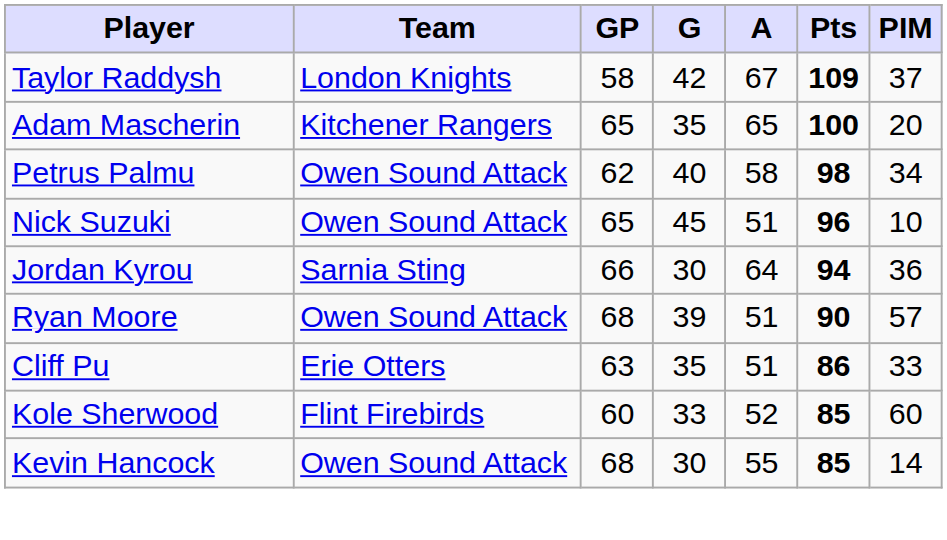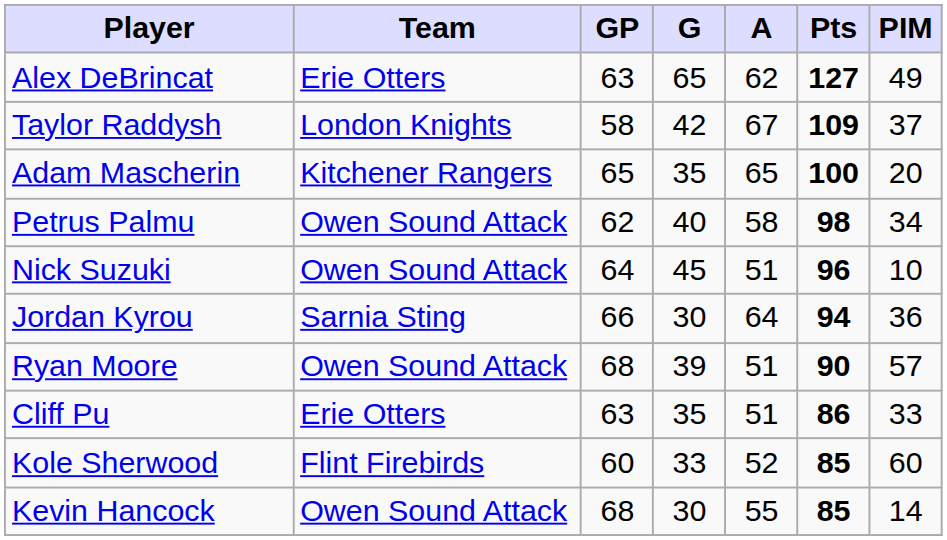 <table class="wikitable" style="text-align:center">
 <tr>
 <th style="background:#ddf; width:30%;">Player</th>
 <th style="background:#ddf; width:30%;">Team</th>
 <th style="background:#ddf; width:7.5%;">GP</th>
 <th style="background:#ddf; width:7.5%;">G</th>
 <th style="background:#ddf; width:7.5%;">A</th>
 <th style="background:#ddf; width:7.5%;">Pts</th>
 <th style="background:#ddf; width:7.5%;">PIM</th>
+</tr>
+<tr>
+<td align=left><a href='#'>Alex DeBrincat</a></td>
+<td align=left><a href='#'>Erie Otters</a></td>
+<td>63</td>
+<td>65</td>
+<td>62</td>
+<td><strong>127</strong></td>
+<td>49</td>
 </tr>
 <tr>
 <td align=left><a href='#'>Taylor Raddysh</a></td>
 <td align=left><a href='#'>London Knights</a></td>
 <td>58</td>
 <td>42</td>
 <td>67</td>
 <td><strong>109</strong></td>
 <td>37</td>
 </tr>
 <tr>
 <td align=left><a href='#'>Adam Mascherin</a></td>
 <td align=left><a href='#'>Kitchener Rangers</a></td>
 <td>65</td>
 <td>35</td>
 <td>65</td>
 <td><strong>100</strong></td>
 <td>20</td>
 </tr>
 <tr>
 <td align=left><a href='#'>Petrus Palmu</a></td>
 <td align=left><a href='#'>Owen Sound Attack</a></td>
 <td>62</td>
 <td>40</td>
 <td>58</td>
 <td><strong>98</strong></td>
 <td>34</td>
 </tr>
 <tr>
 <td align=left><a href='#'>Nick Suzuki</a></td>
 <td align=left><a href='#'>Owen Sound Attack</a></td>
-<td>65</td>
+<td>64</td>
 <td>45</td>
 <td>51</td>
 <td><strong>96</strong></td>
 <td>10</td>
 </tr>
 <tr>
 <td align=left><a href='#'>Jordan Kyrou</a></td>
 <td align=left><a href='#'>Sarnia Sting</a></td>
 <td>66</td>
 <td>30</td>
 <td>64</td>
 <td><strong>94</strong></td>
 <td>36</td>
 </tr>
 <tr>
 <td align=left><a href='#'>Ryan Moore</a></td>
 <td align=left><a href='#'>Owen Sound Attack</a></td>
 <td>68</td>
 <td>39</td>
 <td>51</td>
 <td><strong>90</strong></td>
 <td>57</td>
 </tr>
 <tr>
 <td align=left><a href='#'>Cliff Pu</a></td>
 <td align=left><a href='#'>Erie Otters</a></td>
 <td>63</td>
 <td>35</td>
 <td>51</td>
 <td><strong>86</strong></td>
 <td>33</td>
 </tr>
 <tr>
 <td align=left><a href='#'>Kole Sherwood</a></td>
 <td align=left><a href='#'>Flint Firebirds</a></td>
 <td>60</td>
 <td>33</td>
 <td>52</td>
 <td><strong>85</strong></td>
 <td>60</td>
 </tr>
 <tr>
 <td align=left><a href='#'>Kevin Hancock</a></td>
 <td align=left><a href='#'>Owen Sound Attack</a></td>
 <td>68</td>
 <td>30</td>
 <td>55</td>
 <td><strong>85</strong></td>
 <td>14</td>
 </tr>
 </table>
